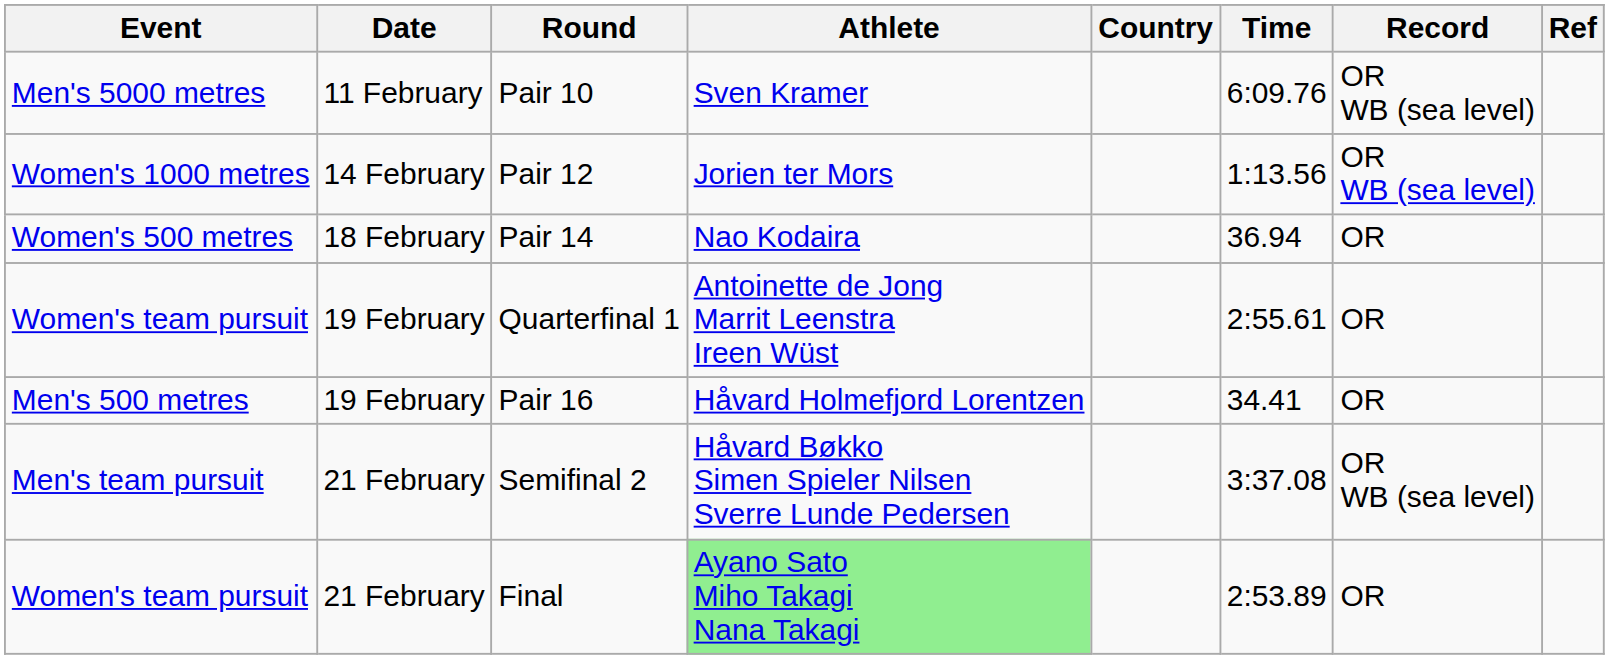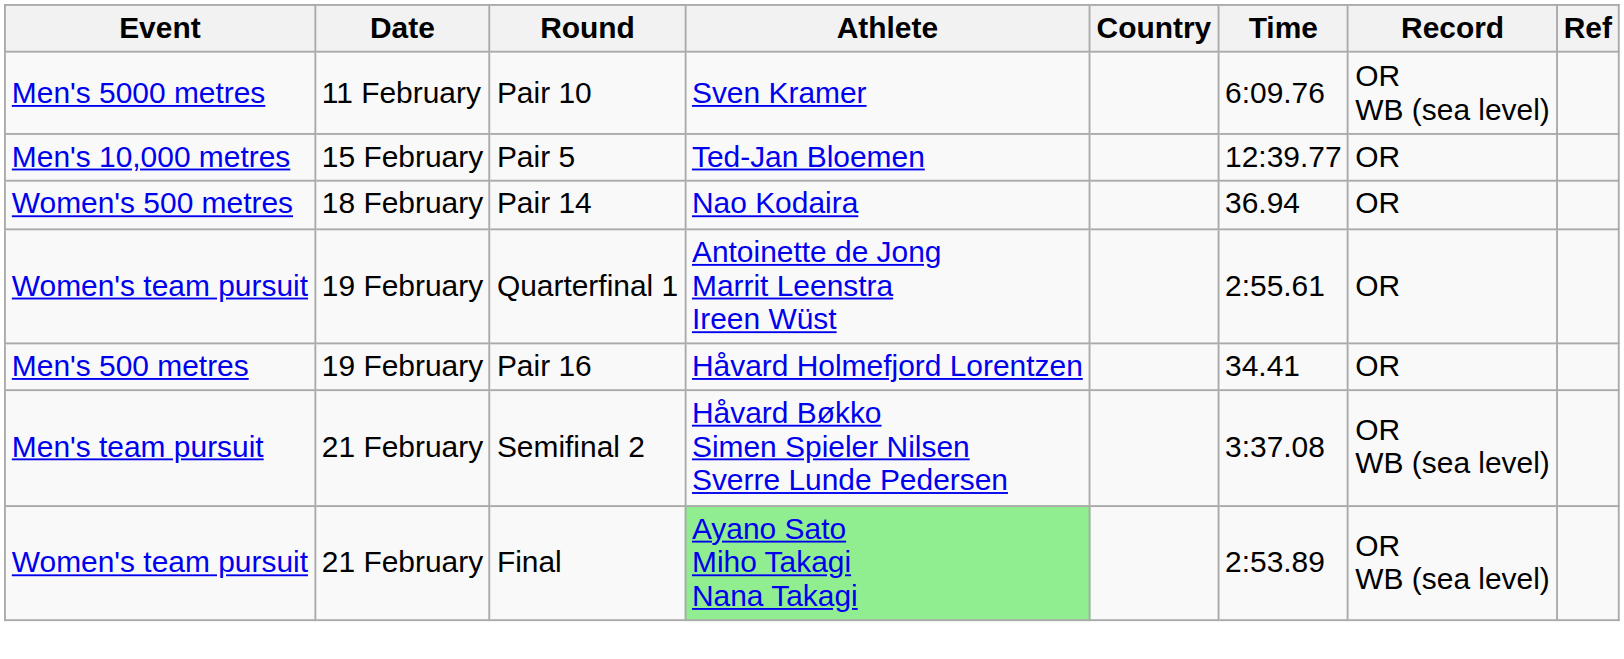 <table class="wikitable">
 <tr>
 <th>Event</th>
 <th>Date</th>
 <th>Round</th>
 <th>Athlete</th>
 <th>Country</th>
 <th>Time</th>
 <th>Record</th>
 <th>Ref</th>
 </tr>
 <tr>
 <td><a href='#'>Men's 5000 metres</a></td>
 <td>11 February</td>
 <td>Pair 10</td>
 <td><a href='#'>Sven Kramer</a></td>
 <td></td>
 <td>6:09.76</td>
 <td>OR<br>WB (sea level)</td>
 <td align=center></td>
 </tr>
 <tr>
-<td><a href='#'>Women's 1000 metres</a></td>
-<td>14 February</td>
-<td>Pair 12</td>
-<td><a href='#'>Jorien ter Mors</a></td>
+<td><a href='#'>Men's 10,000 metres</a></td>
+<td>15 February</td>
+<td>Pair 5</td>
+<td><a href='#'>Ted-Jan Bloemen</a></td>
 <td></td>
-<td>1:13.56</td>
-<td>OR<br><a href='#'>WB (sea level)</a></td>
+<td>12:39.77</td>
+<td>OR</td>
 <td align=center></td>
 </tr>
 <tr>
 <td><a href='#'>Women's 500 metres</a></td>
 <td>18 February</td>
 <td>Pair 14</td>
 <td><a href='#'>Nao Kodaira</a></td>
 <td></td>
 <td>36.94</td>
 <td>OR</td>
 <td align=center></td>
 </tr>
 <tr>
 <td><a href='#'>Women's team pursuit</a></td>
 <td>19 February</td>
 <td>Quarterfinal 1</td>
 <td><a href='#'>Antoinette de Jong</a><br><a href='#'>Marrit Leenstra</a><br><a href='#'>Ireen Wüst</a></td>
 <td></td>
 <td>2:55.61</td>
 <td>OR</td>
 <td align=center></td>
 </tr>
 <tr>
 <td><a href='#'>Men's 500 metres</a></td>
 <td>19 February</td>
 <td>Pair 16</td>
 <td><a href='#'>Håvard Holmefjord Lorentzen</a></td>
 <td></td>
 <td>34.41</td>
 <td>OR</td>
 <td align=center></td>
 </tr>
 <tr>
 <td><a href='#'>Men's team pursuit</a></td>
 <td>21 February</td>
 <td>Semifinal 2</td>
 <td><a href='#'>Håvard Bøkko</a><br><a href='#'>Simen Spieler Nilsen</a><br><a href='#'>Sverre Lunde Pedersen</a></td>
 <td></td>
 <td>3:37.08</td>
 <td>OR<br>WB (sea level)</td>
 <td align=center></td>
 </tr>
 <tr>
 <td><a href='#'>Women's team pursuit</a></td>
 <td>21 February</td>
 <td>Final</td>
 <td style="background: lightgreen;"><a href='#'>Ayano Sato</a><br><a href='#'>Miho Takagi</a><br><a href='#'>Nana Takagi</a></td>
 <td></td>
 <td>2:53.89</td>
-<td>OR</td>
+<td>OR<br>WB (sea level)</td>
 <td align=center></td>
 </tr>
 </table>
